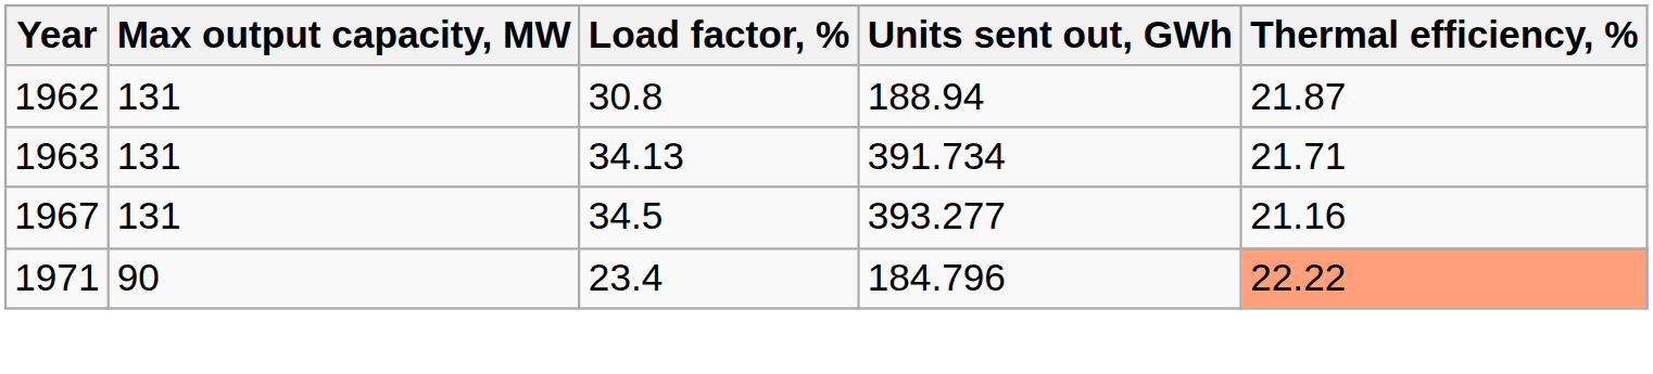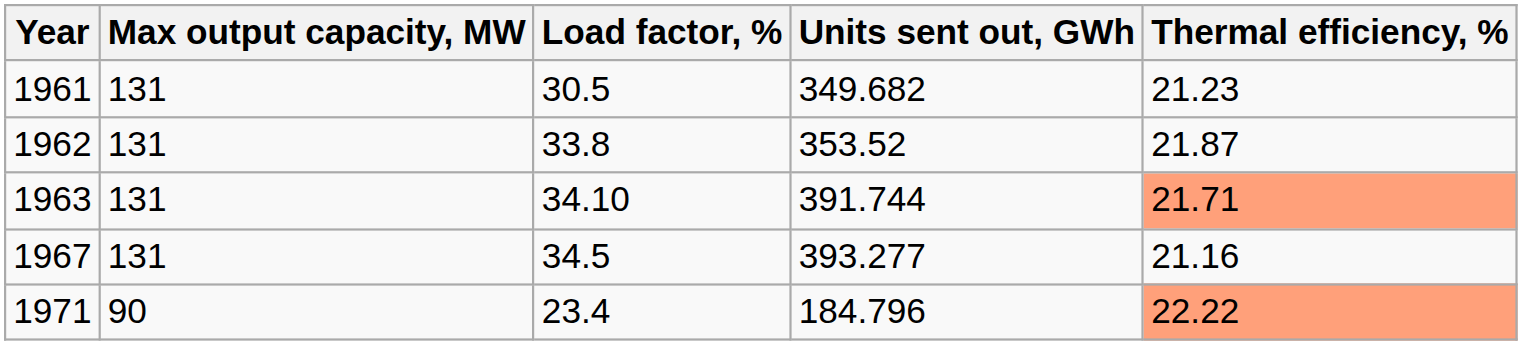 <table class="wikitable">
 <tr>
 <th>Year</th>
 <th>Max output capacity, MW</th>
 <th>Load factor, %</th>
 <th>Units sent out, GWh</th>
 <th>Thermal efficiency, %</th>
 </tr>
 <tr>
+<td>1961</td>
+<td>131</td>
+<td>30.5</td>
+<td>349.682</td>
+<td>21.23</td>
+</tr>
+<tr>
 <td>1962</td>
 <td>131</td>
-<td>30.8</td>
-<td>188.94</td>
+<td>33.8</td>
+<td>353.52</td>
 <td>21.87</td>
 </tr>
 <tr>
 <td>1963</td>
 <td>131</td>
-<td>34.13</td>
-<td>391.734</td>
-<td>21.71</td>
+<td>34.10</td>
+<td>391.744</td>
+<td style="background: lightsalmon;">21.71</td>
 </tr>
 <tr>
 <td>1967</td>
 <td>131</td>
 <td>34.5</td>
 <td>393.277</td>
 <td>21.16</td>
 </tr>
 <tr>
 <td>1971</td>
 <td>90</td>
 <td>23.4</td>
 <td>184.796</td>
 <td style="background: lightsalmon;">22.22</td>
 </tr>
 </table>
